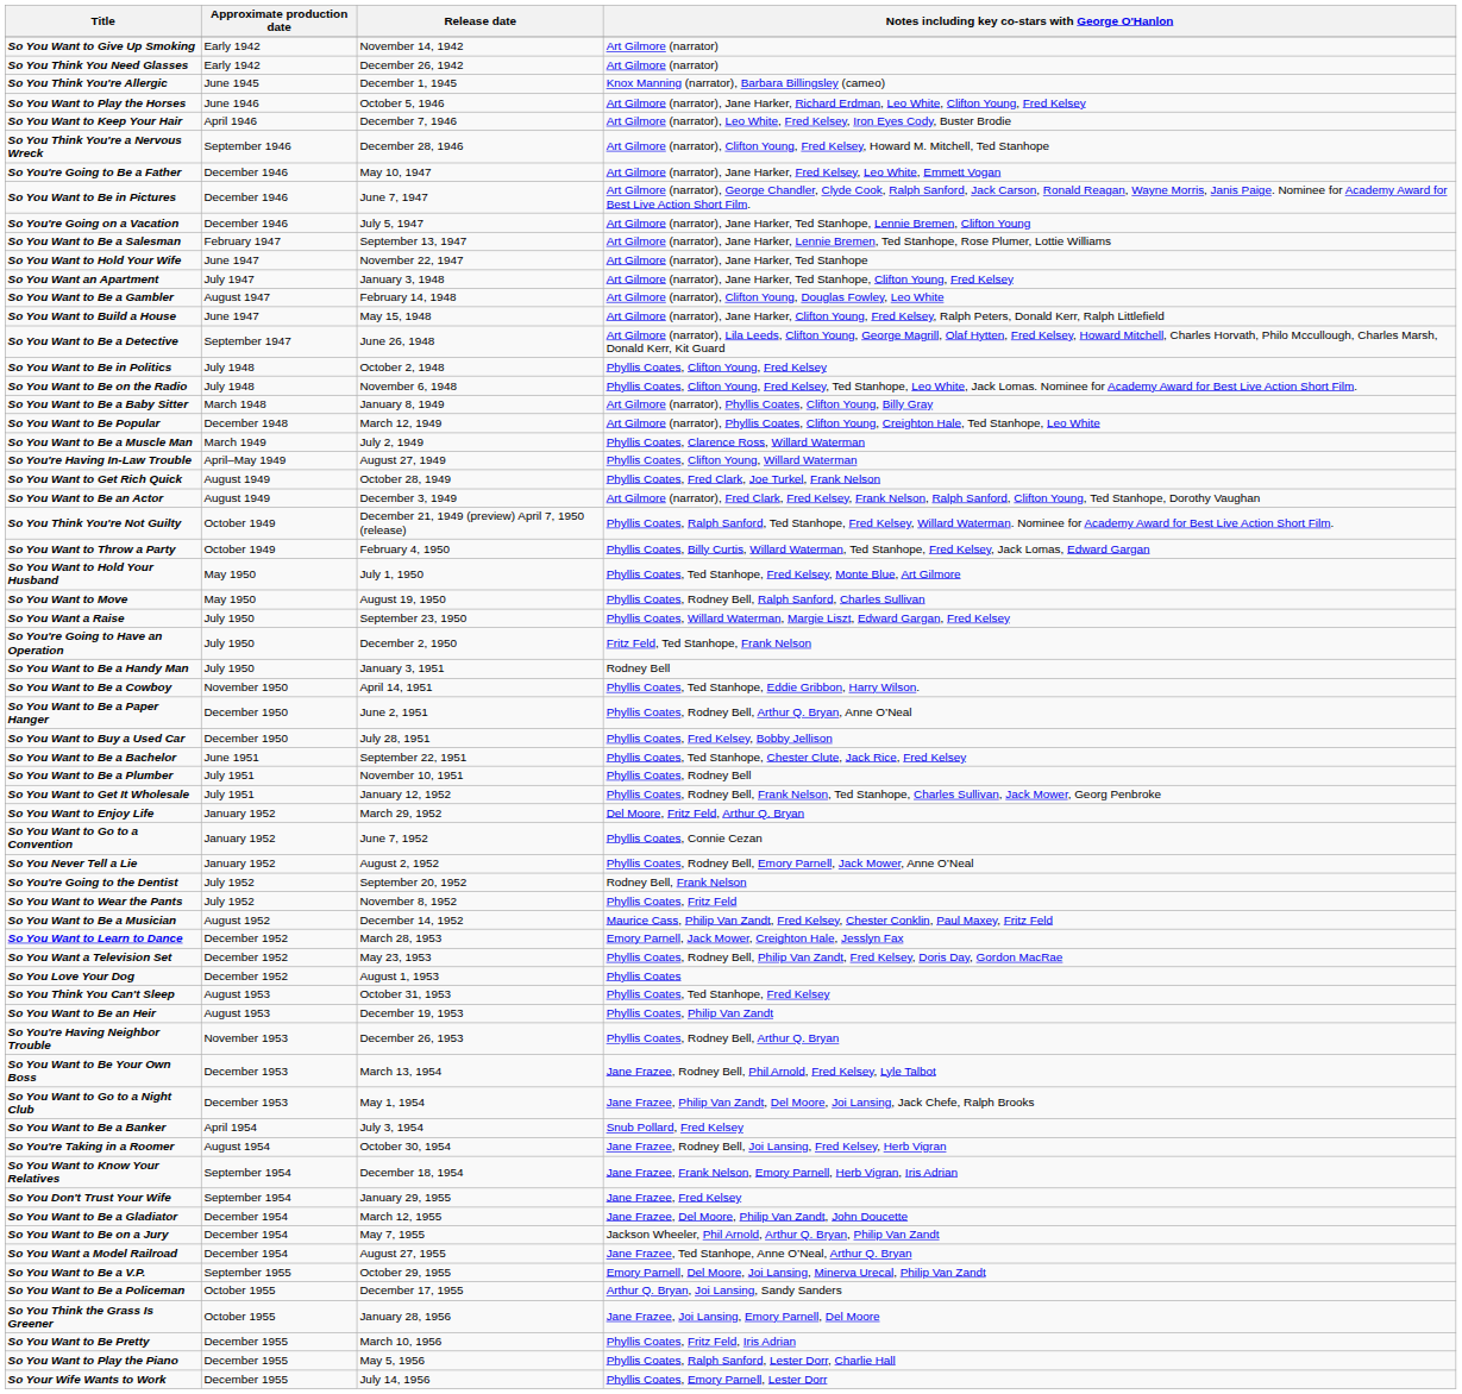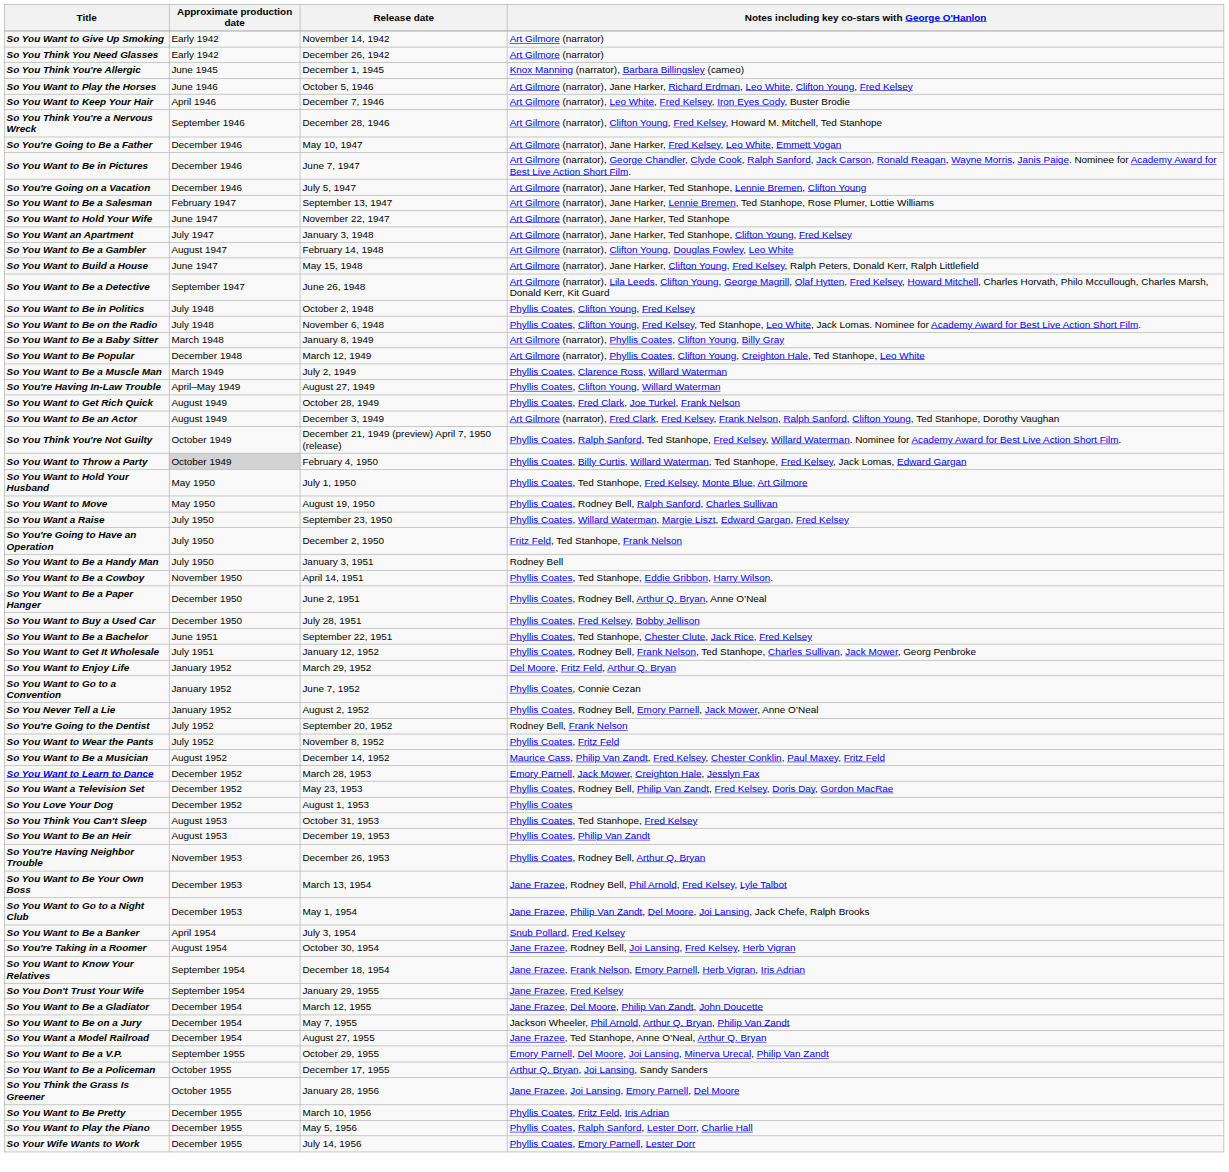 <table class="wikitable sortable" border="1">
 <tr>
 <th>Title</th>
 <th>Approximate production date</th>
 <th>Release date</th>
 <th>Notes including key co-stars with <a href='#'>George O'Hanlon</a></th>
 </tr>
 <tr>
 </tr>
 <tr>
 <td><strong><em>So You Want to Give Up Smoking</em></strong></td>
 <td>Early 1942</td>
 <td>November 14, 1942</td>
 <td><a href='#'>Art Gilmore</a> (narrator)</td>
 </tr>
 <tr>
 <td><strong><em>So You Think You Need Glasses</em></strong></td>
 <td>Early 1942</td>
 <td>December 26, 1942</td>
 <td><a href='#'>Art Gilmore</a> (narrator)</td>
 </tr>
 <tr>
 <td><strong><em>So You Think You're Allergic</em></strong></td>
 <td>June 1945</td>
 <td>December 1, 1945</td>
 <td><a href='#'>Knox Manning</a> (narrator), <a href='#'>Barbara Billingsley</a> (cameo)</td>
 </tr>
 <tr>
 <td><strong><em>So You Want to Play the Horses</em></strong></td>
 <td>June 1946</td>
 <td>October 5, 1946</td>
 <td><a href='#'>Art Gilmore</a> (narrator), Jane Harker, <a href='#'>Richard Erdman</a>, <a href='#'>Leo White</a>, <a href='#'>Clifton Young</a>, <a href='#'>Fred Kelsey</a></td>
 </tr>
 <tr>
 <td><strong><em>So You Want to Keep Your Hair</em></strong></td>
 <td>April 1946</td>
 <td>December 7, 1946</td>
 <td><a href='#'>Art Gilmore</a> (narrator), <a href='#'>Leo White</a>, <a href='#'>Fred Kelsey</a>, <a href='#'>Iron Eyes Cody</a>, Buster Brodie</td>
 </tr>
 <tr>
 <td><strong><em>So You Think You're a Nervous Wreck</em></strong></td>
 <td>September 1946</td>
 <td>December 28, 1946</td>
 <td><a href='#'>Art Gilmore</a> (narrator), <a href='#'>Clifton Young</a>, <a href='#'>Fred Kelsey</a>, Howard M. Mitchell, Ted Stanhope</td>
 </tr>
 <tr>
 <td><strong><em>So You're Going to Be a Father</em></strong></td>
 <td>December 1946</td>
 <td>May 10, 1947</td>
 <td><a href='#'>Art Gilmore</a> (narrator), Jane Harker, <a href='#'>Fred Kelsey</a>, <a href='#'>Leo White</a>, <a href='#'>Emmett Vogan</a></td>
 </tr>
 <tr>
 <td><strong><em>So You Want to Be in Pictures</em></strong></td>
 <td>December 1946</td>
 <td>June 7, 1947</td>
 <td><a href='#'>Art Gilmore</a> (narrator), <a href='#'>George Chandler</a>, <a href='#'>Clyde Cook</a>, <a href='#'>Ralph Sanford</a>, <a href='#'>Jack Carson</a>, <a href='#'>Ronald Reagan</a>, <a href='#'>Wayne Morris</a>, <a href='#'>Janis Paige</a>. Nominee for <a href='#'>Academy Award for Best Live Action Short Film</a>.</td>
 </tr>
 <tr>
 <td><strong><em>So You're Going on a Vacation</em></strong></td>
 <td>December 1946</td>
 <td>July 5, 1947</td>
 <td><a href='#'>Art Gilmore</a> (narrator), Jane Harker, Ted Stanhope, <a href='#'>Lennie Bremen</a>, <a href='#'>Clifton Young</a></td>
 </tr>
 <tr>
 <td><strong><em>So You Want to Be a Salesman</em></strong></td>
 <td>February 1947</td>
 <td>September 13, 1947</td>
 <td><a href='#'>Art Gilmore</a> (narrator), Jane Harker, <a href='#'>Lennie Bremen</a>, Ted Stanhope, Rose Plumer, Lottie Williams</td>
 </tr>
 <tr>
 <td><strong><em>So You Want to Hold Your Wife</em></strong></td>
 <td>June 1947</td>
 <td>November 22, 1947</td>
 <td><a href='#'>Art Gilmore</a> (narrator), Jane Harker, Ted Stanhope</td>
 </tr>
 <tr>
 <td><strong><em>So You Want an Apartment</em></strong></td>
 <td>July 1947</td>
 <td>January 3, 1948</td>
 <td><a href='#'>Art Gilmore</a> (narrator), Jane Harker, Ted Stanhope, <a href='#'>Clifton Young</a>, <a href='#'>Fred Kelsey</a></td>
 </tr>
 <tr>
 <td><strong><em>So You Want to Be a Gambler</em></strong></td>
 <td>August 1947</td>
 <td>February 14, 1948</td>
 <td><a href='#'>Art Gilmore</a> (narrator), <a href='#'>Clifton Young</a>, <a href='#'>Douglas Fowley</a>, <a href='#'>Leo White</a></td>
 </tr>
 <tr>
 <td><strong><em>So You Want to Build a House</em></strong></td>
 <td>June 1947</td>
 <td>May 15, 1948</td>
 <td><a href='#'>Art Gilmore</a> (narrator), Jane Harker, <a href='#'>Clifton Young</a>, <a href='#'>Fred Kelsey</a>, Ralph Peters, Donald Kerr, Ralph Littlefield</td>
 </tr>
 <tr>
 <td><strong><em>So You Want to Be a Detective</em></strong></td>
 <td>September 1947</td>
 <td>June 26, 1948</td>
 <td><a href='#'>Art Gilmore</a> (narrator), <a href='#'>Lila Leeds</a>, <a href='#'>Clifton Young</a>, <a href='#'>George Magrill</a>, <a href='#'>Olaf Hytten</a>, <a href='#'>Fred Kelsey</a>, <a href='#'>Howard Mitchell</a>, Charles Horvath, Philo Mccullough, Charles Marsh, Donald Kerr, Kit Guard</td>
 </tr>
 <tr>
 <td><strong><em>So You Want to Be in Politics</em></strong></td>
 <td>July 1948</td>
 <td>October 2, 1948</td>
 <td><a href='#'>Phyllis Coates</a>, <a href='#'>Clifton Young</a>, <a href='#'>Fred Kelsey</a></td>
 </tr>
 <tr>
 <td><strong><em>So You Want to Be on the Radio</em></strong></td>
 <td>July 1948</td>
 <td>November 6, 1948</td>
 <td><a href='#'>Phyllis Coates</a>, <a href='#'>Clifton Young</a>, <a href='#'>Fred Kelsey</a>, Ted Stanhope, <a href='#'>Leo White</a>, Jack Lomas.  Nominee for <a href='#'>Academy Award for Best Live Action Short Film</a>.</td>
 </tr>
 <tr>
 <td><strong><em>So You Want to Be a Baby Sitter</em></strong></td>
 <td>March 1948</td>
 <td>January 8, 1949</td>
 <td><a href='#'>Art Gilmore</a> (narrator), <a href='#'>Phyllis Coates</a>, <a href='#'>Clifton Young</a>, <a href='#'>Billy Gray</a></td>
 </tr>
 <tr>
 <td><strong><em>So You Want to Be Popular</em></strong></td>
 <td>December 1948</td>
 <td>March 12, 1949</td>
 <td><a href='#'>Art Gilmore</a> (narrator), <a href='#'>Phyllis Coates</a>, <a href='#'>Clifton Young</a>, <a href='#'>Creighton Hale</a>, Ted Stanhope, <a href='#'>Leo White</a></td>
 </tr>
 <tr>
 <td><strong><em>So You Want to Be a Muscle Man</em></strong></td>
 <td>March 1949</td>
 <td>July 2, 1949</td>
 <td><a href='#'>Phyllis Coates</a>, <a href='#'>Clarence Ross</a>, <a href='#'>Willard Waterman</a></td>
 </tr>
 <tr>
 <td><strong><em>So You're Having In-Law Trouble</em></strong></td>
 <td>April–May 1949</td>
 <td>August 27, 1949</td>
 <td><a href='#'>Phyllis Coates</a>, <a href='#'>Clifton Young</a>, <a href='#'>Willard Waterman</a></td>
 </tr>
 <tr>
 <td><strong><em>So You Want to Get Rich Quick</em></strong></td>
 <td>August 1949</td>
 <td>October 28, 1949</td>
 <td><a href='#'>Phyllis Coates</a>, <a href='#'>Fred Clark</a>, <a href='#'>Joe Turkel</a>, <a href='#'>Frank Nelson</a></td>
 </tr>
 <tr>
 <td><strong><em>So You Want to Be an Actor</em></strong></td>
 <td>August 1949</td>
 <td>December 3, 1949</td>
 <td><a href='#'>Art Gilmore</a> (narrator), <a href='#'>Fred Clark</a>, <a href='#'>Fred Kelsey</a>, <a href='#'>Frank Nelson</a>, <a href='#'>Ralph Sanford</a>, <a href='#'>Clifton Young</a>, Ted Stanhope, Dorothy Vaughan</td>
 </tr>
 <tr>
 <td><strong><em>So You Think You're Not Guilty</em></strong></td>
 <td>October 1949</td>
 <td>December 21, 1949 (preview) April 7, 1950 (release)</td>
 <td><a href='#'>Phyllis Coates</a>, <a href='#'>Ralph Sanford</a>, Ted Stanhope, <a href='#'>Fred Kelsey</a>, <a href='#'>Willard Waterman</a>. Nominee for <a href='#'>Academy Award for Best Live Action Short Film</a>.</td>
 </tr>
 <tr>
 <td><strong><em>So You Want to Throw a Party</em></strong></td>
-<td>October 1949</td>
+<td style="background: lightgrey;">October 1949</td>
 <td>February 4, 1950</td>
 <td><a href='#'>Phyllis Coates</a>, <a href='#'>Billy Curtis</a>, <a href='#'>Willard Waterman</a>, Ted Stanhope, <a href='#'>Fred Kelsey</a>, Jack Lomas, <a href='#'>Edward Gargan</a></td>
 </tr>
 <tr>
 <td><strong><em>So You Want to Hold Your Husband</em></strong></td>
 <td>May 1950</td>
 <td>July 1, 1950</td>
 <td><a href='#'>Phyllis Coates</a>, Ted Stanhope, <a href='#'>Fred Kelsey</a>, <a href='#'>Monte Blue</a>, <a href='#'>Art Gilmore</a></td>
 </tr>
 <tr>
 <td><strong><em>So You Want to Move</em></strong></td>
 <td>May 1950</td>
 <td>August 19, 1950</td>
 <td><a href='#'>Phyllis Coates</a>, Rodney Bell, <a href='#'>Ralph Sanford</a>, <a href='#'>Charles Sullivan</a></td>
 </tr>
 <tr>
 <td><strong><em>So You Want a Raise</em></strong></td>
 <td>July 1950</td>
 <td>September 23, 1950</td>
 <td><a href='#'>Phyllis Coates</a>, <a href='#'>Willard Waterman</a>, <a href='#'>Margie Liszt</a>, <a href='#'>Edward Gargan</a>, <a href='#'>Fred Kelsey</a></td>
 </tr>
 <tr>
 <td><strong><em>So You're Going to Have an Operation</em></strong></td>
 <td>July 1950</td>
 <td>December 2, 1950</td>
 <td><a href='#'>Fritz Feld</a>, Ted Stanhope, <a href='#'>Frank Nelson</a></td>
 </tr>
 <tr>
 <td><strong><em>So You Want to Be a Handy Man</em></strong></td>
 <td>July 1950</td>
 <td>January 3, 1951</td>
 <td>Rodney Bell</td>
 </tr>
 <tr>
 <td><strong><em>So You Want to Be a Cowboy</em></strong></td>
 <td>November 1950</td>
 <td>April 14, 1951</td>
 <td><a href='#'>Phyllis Coates</a>, Ted Stanhope, <a href='#'>Eddie Gribbon</a>, <a href='#'>Harry Wilson</a>.</td>
 </tr>
 <tr>
 <td><strong><em>So You Want to Be a Paper Hanger</em></strong></td>
 <td>December 1950</td>
 <td>June 2, 1951</td>
 <td><a href='#'>Phyllis Coates</a>, Rodney Bell, <a href='#'>Arthur Q. Bryan</a>, Anne O’Neal</td>
 </tr>
 <tr>
 <td><strong><em>So You Want to Buy a Used Car</em></strong></td>
 <td>December 1950</td>
 <td>July 28, 1951</td>
 <td><a href='#'>Phyllis Coates</a>, <a href='#'>Fred Kelsey</a>, <a href='#'>Bobby Jellison</a></td>
 </tr>
 <tr>
 <td><strong><em>So You Want to Be a Bachelor</em></strong></td>
 <td>June 1951</td>
 <td>September 22, 1951</td>
 <td><a href='#'>Phyllis Coates</a>, Ted Stanhope, <a href='#'>Chester Clute</a>, <a href='#'>Jack Rice</a>, <a href='#'>Fred Kelsey</a></td>
-</tr>
-<tr>
-<td><strong><em>So You Want to Be a Plumber</em></strong></td>
-<td>July 1951</td>
-<td>November 10, 1951</td>
-<td><a href='#'>Phyllis Coates</a>, Rodney Bell</td>
 </tr>
 <tr>
 <td><strong><em>So You Want to Get It Wholesale</em></strong></td>
 <td>July 1951</td>
 <td>January 12, 1952</td>
 <td><a href='#'>Phyllis Coates</a>, Rodney Bell, <a href='#'>Frank Nelson</a>, Ted Stanhope, <a href='#'>Charles Sullivan</a>, <a href='#'>Jack Mower</a>, Georg Penbroke</td>
 </tr>
 <tr>
 <td><strong><em>So You Want to Enjoy Life</em></strong></td>
 <td>January 1952</td>
 <td>March 29, 1952</td>
 <td><a href='#'>Del Moore</a>, <a href='#'>Fritz Feld</a>, <a href='#'>Arthur Q. Bryan</a></td>
 </tr>
 <tr>
 <td><strong><em>So You Want to Go to a Convention</em></strong></td>
 <td>January 1952</td>
 <td>June 7, 1952</td>
 <td><a href='#'>Phyllis Coates</a>, Connie Cezan</td>
 </tr>
 <tr>
 <td><strong><em>So You Never Tell a Lie</em></strong></td>
 <td>January 1952</td>
 <td>August 2, 1952</td>
 <td><a href='#'>Phyllis Coates</a>, Rodney Bell, <a href='#'>Emory Parnell</a>, <a href='#'>Jack Mower</a>, Anne O’Neal</td>
 </tr>
 <tr>
 <td><strong><em>So You're Going to the Dentist</em></strong></td>
 <td>July 1952</td>
 <td>September 20, 1952</td>
 <td>Rodney Bell, <a href='#'>Frank Nelson</a></td>
 </tr>
 <tr>
 <td><strong><em>So You Want to Wear the Pants</em></strong></td>
 <td>July 1952</td>
 <td>November 8, 1952</td>
 <td><a href='#'>Phyllis Coates</a>, <a href='#'>Fritz Feld</a></td>
 </tr>
 <tr>
 <td><strong><em>So You Want to Be a Musician</em></strong></td>
 <td>August 1952</td>
 <td>December 14, 1952</td>
 <td><a href='#'>Maurice Cass</a>, <a href='#'>Philip Van Zandt</a>, <a href='#'>Fred Kelsey</a>, <a href='#'>Chester Conklin</a>, <a href='#'>Paul Maxey</a>, <a href='#'>Fritz Feld</a></td>
 </tr>
 <tr>
 <td><strong><em><a href='#'>So You Want to Learn to Dance</a></em></strong></td>
 <td>December 1952</td>
 <td>March 28, 1953</td>
 <td><a href='#'>Emory Parnell</a>, <a href='#'>Jack Mower</a>, <a href='#'>Creighton Hale</a>, <a href='#'>Jesslyn Fax</a></td>
 </tr>
 <tr>
 <td><strong><em>So You Want a Television Set</em></strong></td>
 <td>December 1952</td>
 <td>May 23, 1953</td>
 <td><a href='#'>Phyllis Coates</a>, Rodney Bell, <a href='#'>Philip Van Zandt</a>, <a href='#'>Fred Kelsey</a>, <a href='#'>Doris Day</a>, <a href='#'>Gordon MacRae</a></td>
 </tr>
 <tr>
 <td><strong><em>So You Love Your Dog</em></strong></td>
 <td>December 1952</td>
 <td>August 1, 1953</td>
 <td><a href='#'>Phyllis Coates</a></td>
 </tr>
 <tr>
 <td><strong><em>So You Think You Can't Sleep</em></strong></td>
 <td>August 1953</td>
 <td>October 31, 1953</td>
 <td><a href='#'>Phyllis Coates</a>, Ted Stanhope, <a href='#'>Fred Kelsey</a></td>
 </tr>
 <tr>
 <td><strong><em>So You Want to Be an Heir</em></strong></td>
 <td>August 1953</td>
 <td>December 19, 1953</td>
 <td><a href='#'>Phyllis Coates</a>, <a href='#'>Philip Van Zandt</a></td>
 </tr>
 <tr>
 <td><strong><em>So You're Having Neighbor Trouble</em></strong></td>
 <td>November 1953</td>
 <td>December 26, 1953</td>
 <td><a href='#'>Phyllis Coates</a>, Rodney Bell, <a href='#'>Arthur Q. Bryan</a></td>
 </tr>
 <tr>
 <td><strong><em>So You Want to Be Your Own Boss</em></strong></td>
 <td>December 1953</td>
 <td>March 13, 1954</td>
 <td><a href='#'>Jane Frazee</a>, Rodney Bell, <a href='#'>Phil Arnold</a>, <a href='#'>Fred Kelsey</a>, <a href='#'>Lyle Talbot</a></td>
 </tr>
 <tr>
 <td><strong><em>So You Want to Go to a Night Club</em></strong></td>
 <td>December 1953</td>
 <td>May 1, 1954</td>
 <td><a href='#'>Jane Frazee</a>, <a href='#'>Philip Van Zandt</a>, <a href='#'>Del Moore</a>, <a href='#'>Joi Lansing</a>, Jack Chefe, Ralph Brooks</td>
 </tr>
 <tr>
 <td><strong><em>So You Want to Be a Banker</em></strong></td>
 <td>April 1954</td>
 <td>July 3, 1954</td>
 <td><a href='#'>Snub Pollard</a>, <a href='#'>Fred Kelsey</a></td>
 </tr>
 <tr>
 <td><strong><em>So You're Taking in a Roomer</em></strong></td>
 <td>August 1954</td>
 <td>October 30, 1954</td>
 <td><a href='#'>Jane Frazee</a>, Rodney Bell, <a href='#'>Joi Lansing</a>, <a href='#'>Fred Kelsey</a>, <a href='#'>Herb Vigran</a></td>
 </tr>
 <tr>
 <td><strong><em>So You Want to Know Your Relatives</em></strong></td>
 <td>September 1954</td>
 <td>December 18, 1954</td>
 <td><a href='#'>Jane Frazee</a>, <a href='#'>Frank Nelson</a>, <a href='#'>Emory Parnell</a>, <a href='#'>Herb Vigran</a>, <a href='#'>Iris Adrian</a></td>
 </tr>
 <tr>
 <td><strong><em>So You Don't Trust Your Wife</em></strong></td>
 <td>September 1954</td>
 <td>January 29, 1955</td>
 <td><a href='#'>Jane Frazee</a>, <a href='#'>Fred Kelsey</a></td>
 </tr>
 <tr>
 <td><strong><em>So You Want to Be a Gladiator</em></strong></td>
 <td>December 1954</td>
 <td>March 12, 1955</td>
 <td><a href='#'>Jane Frazee</a>, <a href='#'>Del Moore</a>, <a href='#'>Philip Van Zandt</a>, <a href='#'>John Doucette</a></td>
 </tr>
 <tr>
 <td><strong><em>So You Want to Be on a Jury</em></strong></td>
 <td>December 1954</td>
 <td>May 7, 1955</td>
 <td>Jackson Wheeler, <a href='#'>Phil Arnold</a>, <a href='#'>Arthur Q. Bryan</a>, <a href='#'>Philip Van Zandt</a></td>
 </tr>
 <tr>
 <td><strong><em>So You Want a Model Railroad</em></strong></td>
 <td>December 1954</td>
 <td>August 27, 1955</td>
 <td><a href='#'>Jane Frazee</a>, Ted Stanhope, Anne O’Neal, <a href='#'>Arthur Q. Bryan</a></td>
 </tr>
 <tr>
 <td><strong><em>So You Want to Be a V.P.</em></strong></td>
 <td>September 1955</td>
 <td>October 29, 1955</td>
 <td><a href='#'>Emory Parnell</a>, <a href='#'>Del Moore</a>, <a href='#'>Joi Lansing</a>, <a href='#'>Minerva Urecal</a>, <a href='#'>Philip Van Zandt</a></td>
 </tr>
 <tr>
 <td><strong><em>So You Want to Be a Policeman</em></strong></td>
 <td>October 1955</td>
 <td>December 17, 1955</td>
 <td><a href='#'>Arthur Q. Bryan</a>, <a href='#'>Joi Lansing</a>, Sandy Sanders</td>
 </tr>
 <tr>
 <td><strong><em>So You Think the Grass Is Greener</em></strong></td>
 <td>October 1955</td>
 <td>January 28, 1956</td>
 <td><a href='#'>Jane Frazee</a>, <a href='#'>Joi Lansing</a>, <a href='#'>Emory Parnell</a>, <a href='#'>Del Moore</a></td>
 </tr>
 <tr>
 <td><strong><em>So You Want to Be Pretty</em></strong></td>
 <td>December 1955</td>
 <td>March 10, 1956</td>
 <td><a href='#'>Phyllis Coates</a>, <a href='#'>Fritz Feld</a>, <a href='#'>Iris Adrian</a></td>
 </tr>
 <tr>
 <td><strong><em>So You Want to Play the Piano</em></strong></td>
 <td>December 1955</td>
 <td>May 5, 1956</td>
 <td><a href='#'>Phyllis Coates</a>, <a href='#'>Ralph Sanford</a>, <a href='#'>Lester Dorr</a>, <a href='#'>Charlie Hall</a></td>
 </tr>
 <tr>
 <td><strong><em>So Your Wife Wants to Work</em></strong></td>
 <td>December 1955</td>
 <td>July 14, 1956</td>
 <td><a href='#'>Phyllis Coates</a>, <a href='#'>Emory Parnell</a>, <a href='#'>Lester Dorr</a></td>
 </tr>
 </table>
